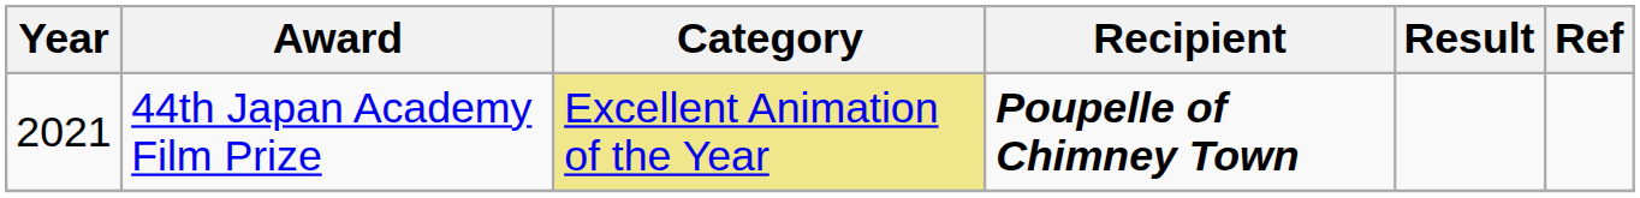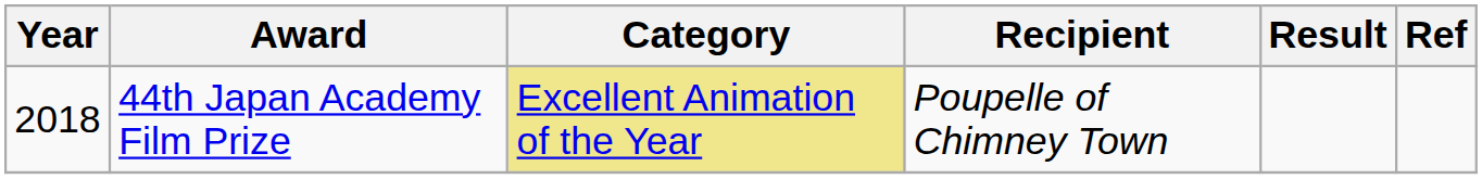 <table class="wikitable plainrowheaders">
 <tr>
 <th>Year</th>
 <th>Award</th>
 <th>Category</th>
 <th>Recipient</th>
 <th>Result</th>
 <th>Ref</th>
 </tr>
 <tr>
-<td align="center">2021</td>
+<td align="center">2018</td>
 <td><a href='#'>44th Japan Academy Film Prize</a></td>
 <td style="background: khaki;"><a href='#'>Excellent Animation of the Year</a></td>
-<td><strong><em>Poupelle of Chimney Town</em></strong></td>
+<td><em>Poupelle of Chimney Town</em></td>
 <td></td>
 <td></td>
 </tr>
 <tr>
 </tr>
 </table>
